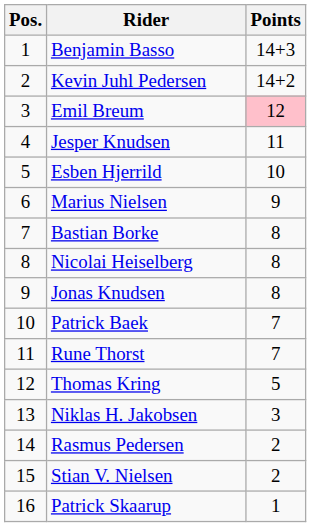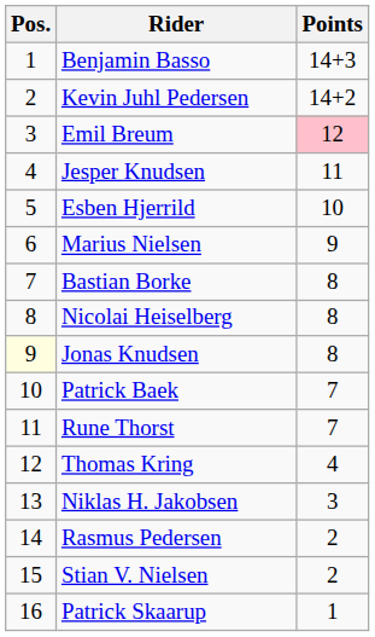 <table class=wikitable style="font-size:93%;">
 <tr>
 <th width=25px>Pos.</th>
 <th width=150px>Rider</th>
 <th width=40px>Points</th>
 </tr>
 <tr align=center>
 <td>1</td>
 <td align=left><a href='#'>Benjamin Basso</a></td>
 <td>14+3</td>
 </tr>
 <tr align=center>
 <td>2</td>
 <td align=left><a href='#'>Kevin Juhl Pedersen</a></td>
 <td>14+2</td>
 </tr>
 <tr align=center>
 <td>3</td>
 <td align=left><a href='#'>Emil Breum</a></td>
 <td style="background: pink;">12</td>
 </tr>
 <tr align=center>
 <td>4</td>
 <td align=left><a href='#'>Jesper Knudsen</a></td>
 <td>11</td>
 </tr>
 <tr align=center>
 <td>5</td>
 <td align=left><a href='#'>Esben Hjerrild</a></td>
 <td>10</td>
 </tr>
 <tr align=center>
 <td>6</td>
 <td align=left><a href='#'>Marius Nielsen</a></td>
 <td>9</td>
 </tr>
 <tr align=center>
 <td>7</td>
 <td align=left><a href='#'>Bastian Borke</a></td>
 <td>8</td>
 </tr>
 <tr align=center>
 <td>8</td>
 <td align=left><a href='#'>Nicolai Heiselberg</a></td>
 <td>8</td>
 </tr>
 <tr align=center>
-<td>9</td>
+<td style="background: lightyellow;">9</td>
 <td align=left><a href='#'>Jonas Knudsen</a></td>
 <td>8</td>
 </tr>
 <tr align=center>
 <td>10</td>
 <td align=left><a href='#'>Patrick Baek</a></td>
 <td>7</td>
 </tr>
 <tr align=center>
 <td>11</td>
 <td align=left><a href='#'>Rune Thorst</a></td>
 <td>7</td>
 </tr>
 <tr align=center>
 <td>12</td>
 <td align=left><a href='#'>Thomas Kring</a></td>
-<td>5</td>
+<td>4</td>
 </tr>
 <tr align=center>
 <td>13</td>
 <td align=left><a href='#'>Niklas H. Jakobsen</a></td>
 <td>3</td>
 </tr>
 <tr align=center>
 <td>14</td>
 <td align=left><a href='#'>Rasmus Pedersen</a></td>
 <td>2</td>
 </tr>
 <tr align=center>
 <td>15</td>
 <td align=left><a href='#'>Stian V. Nielsen</a></td>
 <td>2</td>
 </tr>
 <tr align=center>
 <td>16</td>
 <td align=left><a href='#'>Patrick Skaarup</a></td>
 <td>1</td>
 </tr>
 </table>
